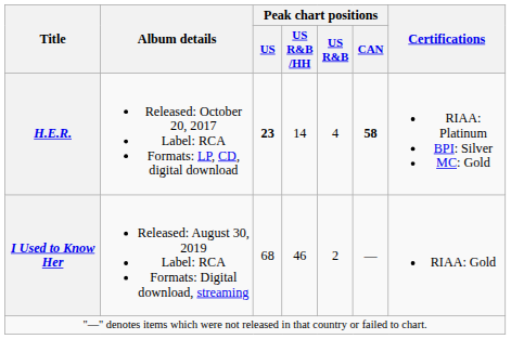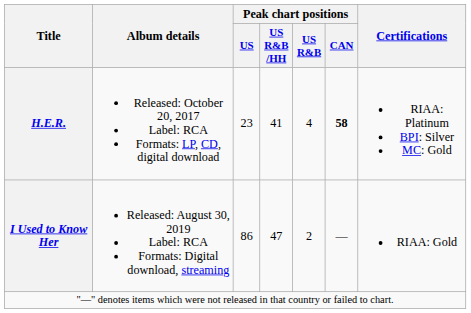 <table class="wikitable plainrowheaders" style="text-align:center;">
 <tr>
 <th scope="col" rowspan="2" style="width:13em;">Title</th>
 <th scope="col" rowspan="2" style="width:18em;">Album details</th>
 <th scope="col" colspan="4">Peak chart positions</th>
 <th scope="col" rowspan="2" style="width:12em;"><a href='#'>Certifications</a></th>
 </tr>
 <tr>
 <th scope="col" style="width:3em;font-size:90%;"><a href='#'>US</a><br></th>
 <th scope="col" style="width:3em;font-size:90%;"><a href='#'>US<br>R&B<br>/HH</a><br></th>
 <th scope="col" style="width:3em;font-size:90%;"><a href='#'>US<br>R&B</a><br></th>
 <th scope="col" style="width:3em;font-size:90%;"><a href='#'>CAN</a><br></th>
 </tr>
 <tr>
 <th scope="row"><em><a href='#'>H.E.R.</a></em></th>
 <td><br><ul><li>Released: October 20, 2017</li><li>Label: RCA</li><li>Formats: <a href='#'>LP</a>, <a href='#'>CD</a>, digital download</li></ul></td>
-<td><strong>23</strong></td>
-<td>14</td>
+<td>23</td>
+<td>41</td>
 <td>4</td>
 <td><strong>58</strong></td>
 <td><br><ul><li>RIAA: Platinum</li><li><a href='#'>BPI</a>: Silver</li><li><a href='#'>MC</a>: Gold</li></ul></td>
 </tr>
 <tr>
 <th scope="row"><em><a href='#'>I Used to Know Her</a></em></th>
 <td><br><ul><li>Released: August 30, 2019</li><li>Label: RCA</li><li>Formats: Digital download, <a href='#'>streaming</a></li></ul></td>
-<td>68</td>
-<td>46</td>
+<td>86</td>
+<td>47</td>
 <td>2</td>
 <td>—</td>
 <td><br><ul><li>RIAA: Gold</li></ul></td>
 </tr>
 <tr>
 <td colspan="10" style="font-size:85%;">"—" denotes items which were not released in that country or failed to chart.</td>
 </tr>
 </table>
